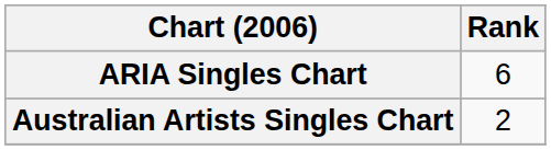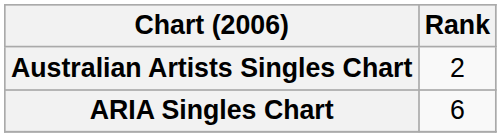 <table class="wikitable sortable plainrowheaders">
 <tr>
 <th scope="col">Chart (2006)</th>
 <th scope="col">Rank</th>
 </tr>
 <tr>
+<th scope="row">Australian Artists Singles Chart</th>
+<td style="text-align:center;">2</td>
+</tr>
+<tr>
 <th scope="row">ARIA Singles Chart</th>
 <td style="text-align:center;">6</td>
 </tr>
 <tr>
-<th scope="row">Australian Artists Singles Chart</th>
-<td style="text-align:center;">2</td>
-</tr>
-<tr>
 </tr>
 </table>
